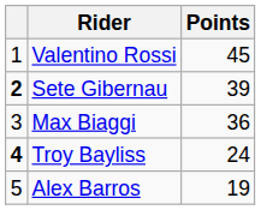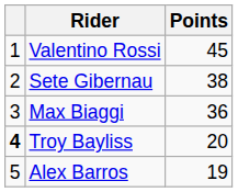 <table class="wikitable" style="font-size: 95%;">
 <tr>
 <th></th>
 <th>Rider</th>
 <th>Points</th>
 </tr>
 <tr>
 <td align=center>1</td>
 <td> <a href='#'>Valentino Rossi</a></td>
 <td align=right>45</td>
 </tr>
 <tr>
-<td align=center><strong>2</strong></td>
+<td align=center>2</td>
 <td> <a href='#'>Sete Gibernau</a></td>
-<td align=right>39</td>
+<td align=right>38</td>
 </tr>
 <tr>
 <td align=center>3</td>
 <td> <a href='#'>Max Biaggi</a></td>
 <td align=right>36</td>
 </tr>
 <tr>
 <td align=center><strong>4</strong></td>
 <td> <a href='#'>Troy Bayliss</a></td>
-<td align=right>24</td>
+<td align=right>20</td>
 </tr>
 <tr>
 <td align=center>5</td>
 <td> <a href='#'>Alex Barros</a></td>
 <td align=right>19</td>
 </tr>
 </table>
